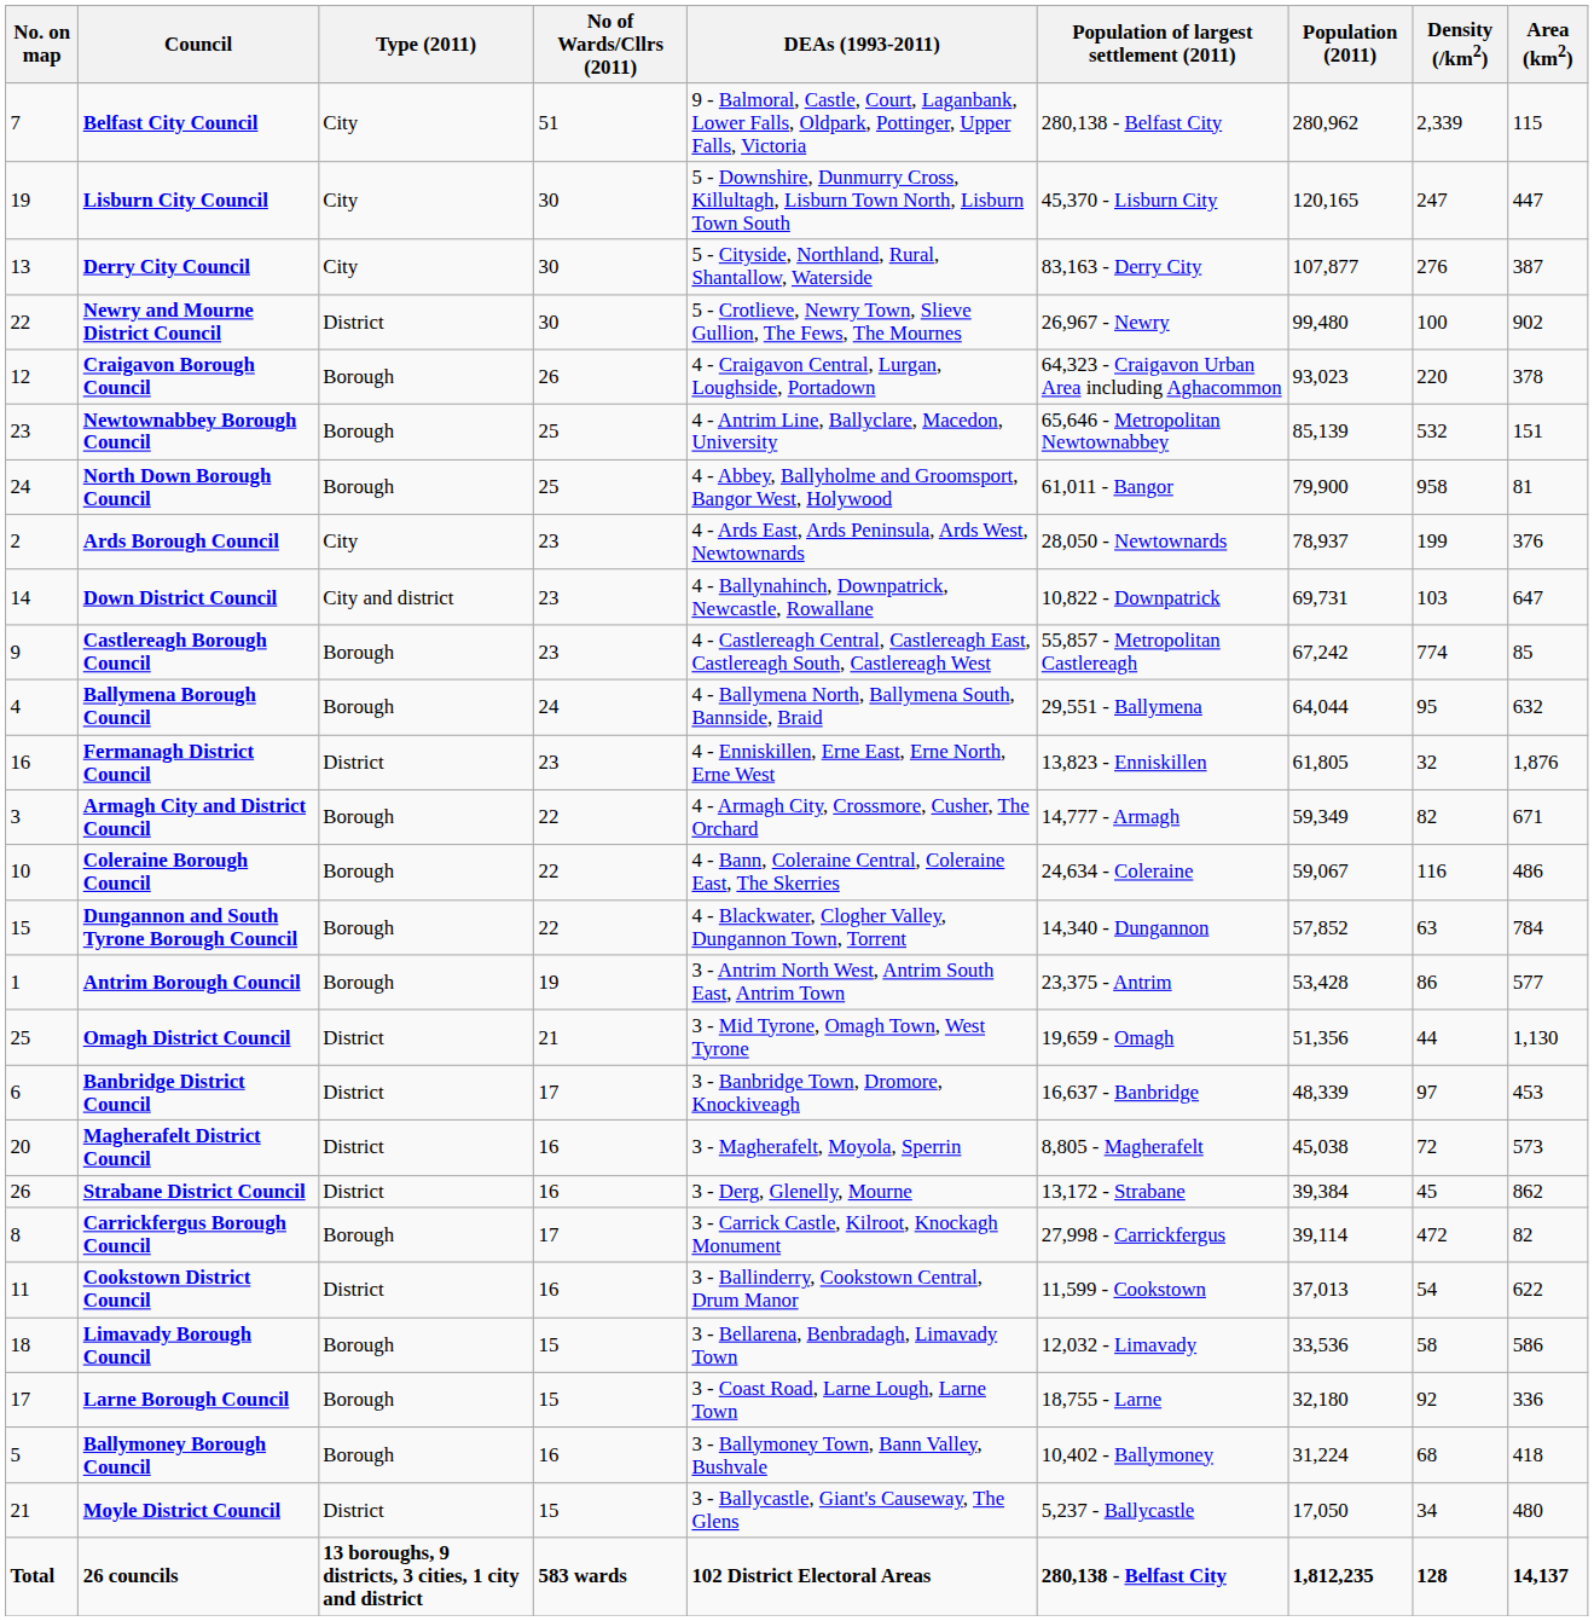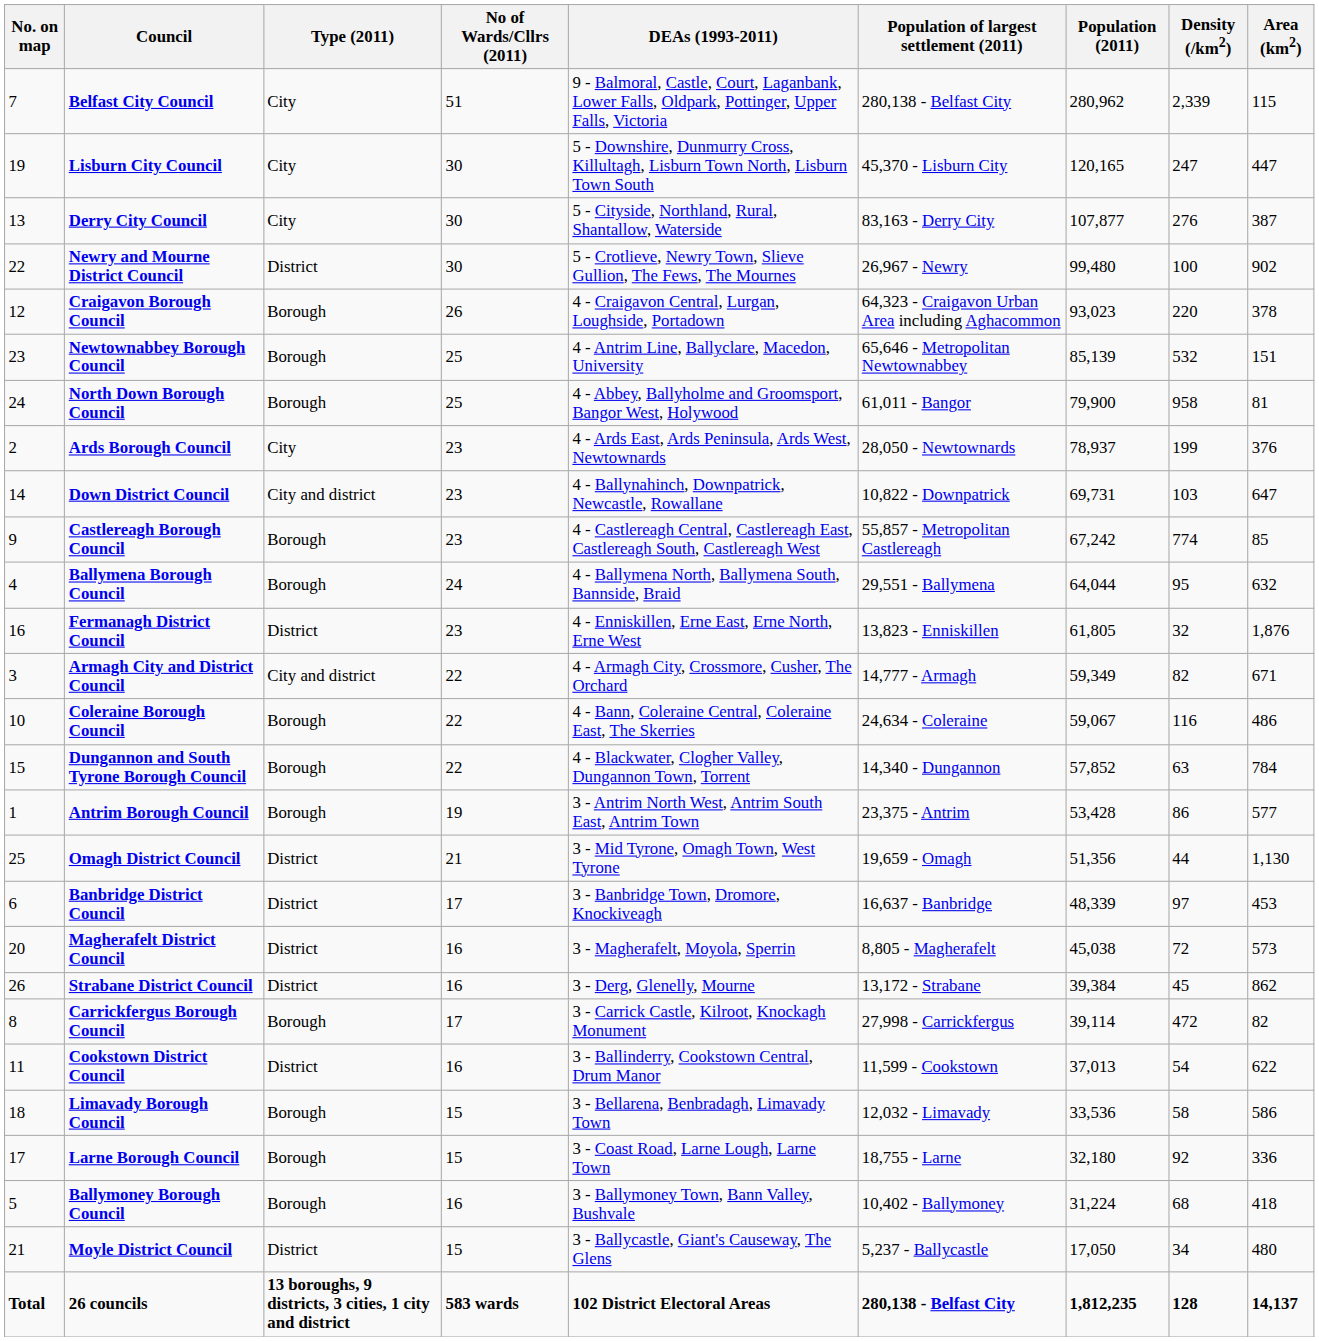 <table class="wikitable sortable">
 <tr>
 <th>No. on map</th>
 <th>Council</th>
 <th>Type (2011)</th>
 <th>No of Wards/Cllrs (2011)</th>
 <th>DEAs (1993-2011)</th>
 <th>Population of largest settlement (2011)</th>
 <th>Population (2011)</th>
 <th>Density (/km<sup>2</sup>)</th>
 <th>Area (km<sup>2</sup>)</th>
 </tr>
 <tr>
 <td>7</td>
 <td><strong><a href='#'>Belfast City Council</a></strong></td>
 <td>City</td>
 <td>51</td>
 <td>9 - <a href='#'>Balmoral</a>, <a href='#'>Castle</a>, <a href='#'>Court</a>, <a href='#'>Laganbank</a>, <a href='#'>Lower Falls</a>, <a href='#'>Oldpark</a>, <a href='#'>Pottinger</a>, <a href='#'>Upper Falls</a>, <a href='#'>Victoria</a></td>
 <td>280,138 - <a href='#'>Belfast City</a></td>
 <td>280,962</td>
 <td>2,339</td>
 <td>115</td>
 </tr>
 <tr>
 <td>19</td>
 <td><strong><a href='#'>Lisburn City Council</a></strong></td>
 <td>City</td>
 <td>30</td>
 <td>5 - <a href='#'>Downshire</a>, <a href='#'>Dunmurry Cross</a>, <a href='#'>Killultagh</a>, <a href='#'>Lisburn Town North</a>, <a href='#'>Lisburn Town South</a></td>
 <td>45,370 - <a href='#'>Lisburn City</a></td>
 <td>120,165</td>
 <td>247</td>
 <td>447</td>
 </tr>
 <tr>
 <td>13</td>
 <td><strong><a href='#'>Derry City Council</a></strong></td>
 <td>City</td>
 <td>30</td>
 <td>5 - <a href='#'>Cityside</a>, <a href='#'>Northland</a>, <a href='#'>Rural</a>, <a href='#'>Shantallow</a>, <a href='#'>Waterside</a></td>
 <td>83,163 - <a href='#'>Derry City</a></td>
 <td>107,877</td>
 <td>276</td>
 <td>387</td>
 </tr>
 <tr>
 <td>22</td>
 <td><strong><a href='#'>Newry and Mourne District Council</a></strong></td>
 <td>District</td>
 <td>30</td>
 <td>5 - <a href='#'>Crotlieve</a>, <a href='#'>Newry Town</a>, <a href='#'>Slieve Gullion</a>, <a href='#'>The Fews</a>, <a href='#'>The Mournes</a></td>
 <td>26,967 - <a href='#'>Newry</a></td>
 <td>99,480</td>
 <td>100</td>
 <td>902</td>
 </tr>
 <tr>
 <td>12</td>
 <td><strong><a href='#'>Craigavon Borough Council</a></strong></td>
 <td>Borough</td>
 <td>26</td>
 <td>4 - <a href='#'>Craigavon Central</a>, <a href='#'>Lurgan</a>, <a href='#'>Loughside</a>, <a href='#'>Portadown</a></td>
 <td>64,323 - <a href='#'>Craigavon Urban Area</a> including <a href='#'>Aghacommon</a></td>
 <td>93,023</td>
 <td>220</td>
 <td>378</td>
 </tr>
 <tr>
 <td>23</td>
 <td><strong><a href='#'>Newtownabbey Borough Council</a></strong></td>
 <td>Borough</td>
 <td>25</td>
 <td>4 - <a href='#'>Antrim Line</a>, <a href='#'>Ballyclare</a>, <a href='#'>Macedon</a>, <a href='#'>University</a></td>
 <td>65,646 - <a href='#'>Metropolitan Newtownabbey</a></td>
 <td>85,139</td>
 <td>532</td>
 <td>151</td>
 </tr>
 <tr>
 <td>24</td>
 <td><strong><a href='#'>North Down Borough Council</a></strong></td>
 <td>Borough</td>
 <td>25</td>
 <td>4 - <a href='#'>Abbey</a>, <a href='#'>Ballyholme and Groomsport</a>, <a href='#'>Bangor West</a>, <a href='#'>Holywood</a></td>
 <td>61,011 - <a href='#'>Bangor</a></td>
 <td>79,900</td>
 <td>958</td>
 <td>81</td>
 </tr>
 <tr>
 <td>2</td>
 <td><strong><a href='#'>Ards Borough Council</a></strong></td>
 <td>City</td>
 <td>23</td>
 <td>4 - <a href='#'>Ards East</a>, <a href='#'>Ards Peninsula</a>, <a href='#'>Ards West</a>, <a href='#'>Newtownards</a></td>
 <td>28,050 - <a href='#'>Newtownards</a></td>
 <td>78,937</td>
 <td>199</td>
 <td>376</td>
 </tr>
 <tr>
 <td>14</td>
 <td><strong><a href='#'>Down District Council</a></strong></td>
 <td>City and district</td>
 <td>23</td>
 <td>4 - <a href='#'>Ballynahinch</a>, <a href='#'>Downpatrick</a>, <a href='#'>Newcastle</a>, <a href='#'>Rowallane</a></td>
 <td>10,822 - <a href='#'>Downpatrick</a></td>
 <td>69,731</td>
 <td>103</td>
 <td>647</td>
 </tr>
 <tr>
 <td>9</td>
 <td><a href='#'><strong>Castlereagh Borough Council</strong></a></td>
 <td>Borough</td>
 <td>23</td>
 <td>4 - <a href='#'>Castlereagh Central</a>, <a href='#'>Castlereagh East</a>, <a href='#'>Castlereagh South</a>, <a href='#'>Castlereagh West</a></td>
 <td>55,857 - <a href='#'>Metropolitan Castlereagh</a></td>
 <td>67,242</td>
 <td>774</td>
 <td>85</td>
 </tr>
 <tr>
 <td>4</td>
 <td><a href='#'><strong>Ballymena Borough Council</strong></a></td>
 <td>Borough</td>
 <td>24</td>
 <td>4 - <a href='#'>Ballymena North</a>, <a href='#'>Ballymena South</a>, <a href='#'>Bannside</a>, <a href='#'>Braid</a></td>
 <td>29,551 - <a href='#'>Ballymena</a></td>
 <td>64,044</td>
 <td>95</td>
 <td>632</td>
 </tr>
 <tr>
 <td>16</td>
 <td><strong><a href='#'>Fermanagh District Council</a></strong></td>
 <td>District</td>
 <td>23</td>
 <td>4 - <a href='#'>Enniskillen</a>, <a href='#'>Erne East</a>, <a href='#'>Erne North</a>, <a href='#'>Erne West</a></td>
 <td>13,823 - <a href='#'>Enniskillen</a></td>
 <td>61,805</td>
 <td>32</td>
 <td>1,876</td>
 </tr>
 <tr>
 <td>3</td>
 <td><strong><a href='#'>Armagh City and District Council</a></strong></td>
-<td>Borough</td>
+<td>City and district</td>
 <td>22</td>
 <td>4 - <a href='#'>Armagh City</a>, <a href='#'>Crossmore</a>, <a href='#'>Cusher</a>, <a href='#'>The Orchard</a></td>
 <td>14,777 - <a href='#'>Armagh</a></td>
 <td>59,349</td>
 <td>82</td>
 <td>671</td>
 </tr>
 <tr>
 <td>10</td>
 <td><strong><a href='#'>Coleraine Borough Council</a></strong></td>
 <td>Borough</td>
 <td>22</td>
 <td>4 - <a href='#'>Bann</a>, <a href='#'>Coleraine Central</a>, <a href='#'>Coleraine East</a>, <a href='#'>The Skerries</a></td>
 <td>24,634 - <a href='#'>Coleraine</a></td>
 <td>59,067</td>
 <td>116</td>
 <td>486</td>
 </tr>
 <tr>
 <td>15</td>
 <td><strong><a href='#'>Dungannon and South Tyrone Borough Council</a></strong></td>
 <td>Borough</td>
 <td>22</td>
 <td>4 - <a href='#'>Blackwater</a>, <a href='#'>Clogher Valley</a>, <a href='#'>Dungannon Town</a>, <a href='#'>Torrent</a></td>
 <td>14,340 - <a href='#'>Dungannon</a></td>
 <td>57,852</td>
 <td>63</td>
 <td>784</td>
 </tr>
 <tr>
 <td>1</td>
 <td><a href='#'><strong>Antrim Borough Council</strong></a></td>
 <td>Borough</td>
 <td>19</td>
 <td>3 - <a href='#'>Antrim North West</a>, <a href='#'>Antrim South East</a>, <a href='#'>Antrim Town</a></td>
 <td>23,375 - <a href='#'>Antrim</a></td>
 <td>53,428</td>
 <td>86</td>
 <td>577</td>
 </tr>
 <tr>
 <td>25</td>
 <td><strong><a href='#'>Omagh District Council</a></strong></td>
 <td>District</td>
 <td>21</td>
 <td>3 - <a href='#'>Mid Tyrone</a>, <a href='#'>Omagh Town</a>, <a href='#'>West Tyrone</a></td>
 <td>19,659 - <a href='#'>Omagh</a></td>
 <td>51,356</td>
 <td>44</td>
 <td>1,130</td>
 </tr>
 <tr>
 <td>6</td>
 <td><a href='#'><strong>Banbridge District Council</strong></a></td>
 <td>District</td>
 <td>17</td>
 <td>3 - <a href='#'>Banbridge Town</a>, <a href='#'>Dromore</a>, <a href='#'>Knockiveagh</a></td>
 <td>16,637 - <a href='#'>Banbridge</a></td>
 <td>48,339</td>
 <td>97</td>
 <td>453</td>
 </tr>
 <tr>
 <td>20</td>
 <td><strong><a href='#'>Magherafelt District Council</a></strong></td>
 <td>District</td>
 <td>16</td>
 <td>3 - <a href='#'>Magherafelt</a>, <a href='#'>Moyola</a>, <a href='#'>Sperrin</a></td>
 <td>8,805 - <a href='#'>Magherafelt</a></td>
 <td>45,038</td>
 <td>72</td>
 <td>573</td>
 </tr>
 <tr>
 <td>26</td>
 <td><strong><a href='#'>Strabane District Council</a></strong></td>
 <td>District</td>
 <td>16</td>
 <td>3 - <a href='#'>Derg</a>, <a href='#'>Glenelly</a>, <a href='#'>Mourne</a></td>
 <td>13,172 - <a href='#'>Strabane</a></td>
 <td>39,384</td>
 <td>45</td>
 <td>862</td>
 </tr>
 <tr>
 <td>8</td>
 <td><strong><a href='#'>Carrickfergus Borough Council</a></strong></td>
 <td>Borough</td>
 <td>17</td>
 <td>3 - <a href='#'>Carrick Castle</a>, <a href='#'>Kilroot</a>, <a href='#'>Knockagh Monument</a></td>
 <td>27,998 - <a href='#'>Carrickfergus</a></td>
 <td>39,114</td>
 <td>472</td>
 <td>82</td>
 </tr>
 <tr>
 <td>11</td>
 <td><strong><a href='#'>Cookstown District Council</a></strong></td>
 <td>District</td>
 <td>16</td>
 <td>3 - <a href='#'>Ballinderry</a>, <a href='#'>Cookstown Central</a>, <a href='#'>Drum Manor</a></td>
 <td>11,599 - <a href='#'>Cookstown</a></td>
 <td>37,013</td>
 <td>54</td>
 <td>622</td>
 </tr>
 <tr>
 <td>18</td>
 <td><strong><a href='#'>Limavady Borough Council</a></strong></td>
 <td>Borough</td>
 <td>15</td>
 <td>3 - <a href='#'>Bellarena</a>, <a href='#'>Benbradagh</a>, <a href='#'>Limavady Town</a></td>
 <td>12,032 - <a href='#'>Limavady</a></td>
 <td>33,536</td>
 <td>58</td>
 <td>586</td>
 </tr>
 <tr>
 <td>17</td>
 <td><strong><a href='#'>Larne Borough Council</a></strong></td>
 <td>Borough</td>
 <td>15</td>
 <td>3 - <a href='#'>Coast Road</a>, <a href='#'>Larne Lough</a>, <a href='#'>Larne Town</a></td>
 <td>18,755 - <a href='#'>Larne</a></td>
 <td>32,180</td>
 <td>92</td>
 <td>336</td>
 </tr>
 <tr>
 <td>5</td>
 <td><a href='#'><strong>Ballymoney Borough Council</strong></a></td>
 <td>Borough</td>
 <td>16</td>
 <td>3 - <a href='#'>Ballymoney Town</a>, <a href='#'>Bann Valley</a>, <a href='#'>Bushvale</a></td>
 <td>10,402 - <a href='#'>Ballymoney</a></td>
 <td>31,224</td>
 <td>68</td>
 <td>418</td>
 </tr>
 <tr>
 <td>21</td>
 <td><strong><a href='#'>Moyle District Council</a></strong></td>
 <td>District</td>
 <td>15</td>
 <td>3 - <a href='#'>Ballycastle</a>, <a href='#'>Giant's Causeway</a>, <a href='#'>The Glens</a></td>
 <td>5,237 - <a href='#'>Ballycastle</a></td>
 <td>17,050</td>
 <td>34</td>
 <td>480</td>
 </tr>
 <tr>
 <td><strong>Total</strong></td>
 <td><strong>26 councils</strong></td>
 <td><strong>13 boroughs, 9 districts, 3 cities, 1 city and district</strong></td>
 <td><strong>583 wards</strong></td>
 <td><strong>102 District Electoral Areas</strong></td>
 <td><strong>280,138 - <a href='#'>Belfast City</a></strong></td>
 <td><strong>1,812,235</strong></td>
 <td><strong>128</strong></td>
 <td><strong>14,137</strong></td>
 </tr>
 </table>
